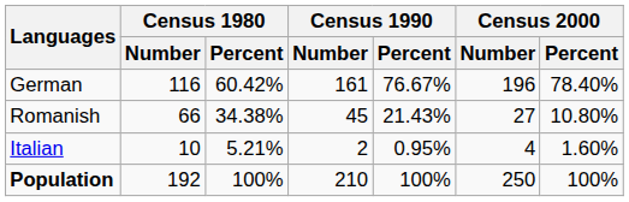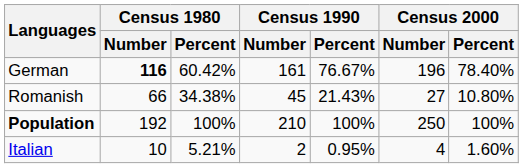 <table class="wikitable">
 <tr ---->
 <th rowspan="2">Languages</th>
 <th colspan="2">Census 1980</th>
 <th colspan="2">Census 1990</th>
 <th colspan="2">Census 2000</th>
 </tr>
 <tr ---->
 <th>Number</th>
 <th>Percent</th>
 <th>Number</th>
 <th>Percent</th>
 <th>Number</th>
 <th>Percent</th>
 </tr>
 <tr ---->
 <td>German</td>
-<td align=right>116</td>
+<td align=right><strong>116</strong></td>
 <td align=right>60.42%</td>
 <td align=right>161</td>
 <td align=right>76.67%</td>
 <td align=right>196</td>
 <td align=right>78.40%</td>
 </tr>
 <tr ---->
 <td>Romanish</td>
 <td align=right>66</td>
 <td align=right>34.38%</td>
 <td align=right>45</td>
 <td align=right>21.43%</td>
 <td align=right>27</td>
 <td align=right>10.80%</td>
 </tr>
 <tr ---->
+<td><strong>Population</strong></td>
+<td align=right>192</td>
+<td align=right>100%</td>
+<td align=right>210</td>
+<td align=right>100%</td>
+<td align=right>250</td>
+<td align=right>100%</td>
+</tr>
+<tr ---->
 <td><a href='#'>Italian</a></td>
 <td align=right>10</td>
 <td align=right>5.21%</td>
 <td align=right>2</td>
 <td align=right>0.95%</td>
 <td align=right>4</td>
 <td align=right>1.60%</td>
 </tr>
-<tr ---->
-<td><strong>Population</strong></td>
-<td align=right>192</td>
-<td align=right>100%</td>
-<td align=right>210</td>
-<td align=right>100%</td>
-<td align=right>250</td>
-<td align=right>100%</td>
-</tr>
 </table>
